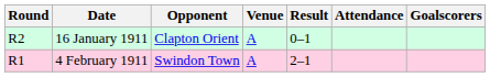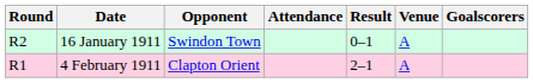 <table class="wikitable">
 <tr>
 <th>Round</th>
 <th>Date</th>
 <th>Opponent</th>
+<th>Attendance</th>
+<th>Result</th>
 <th>Venue</th>
-<th>Result</th>
-<th>Attendance</th>
 <th>Goalscorers</th>
 </tr>
 <tr style="background:#d0ffe3;">
 <td>R2</td>
 <td>16 January 1911</td>
-<td><a href='#'>Clapton Orient</a></td>
+<td><a href='#'>Swindon Town</a></td>
+<td></td>
+<td>0–1</td>
 <td><a href='#'>A</a></td>
-<td>0–1</td>
-<td></td>
 <td></td>
 </tr>
 <tr style="background:#ffd0e3;">
 <td>R1</td>
 <td>4 February 1911</td>
-<td><a href='#'>Swindon Town</a></td>
+<td><a href='#'>Clapton Orient</a></td>
+<td></td>
+<td>2–1</td>
 <td><a href='#'>A</a></td>
-<td>2–1</td>
-<td></td>
 <td></td>
 </tr>
 </table>
